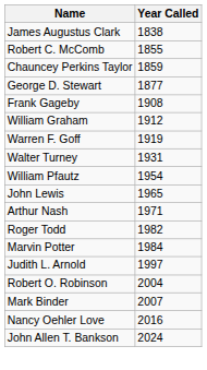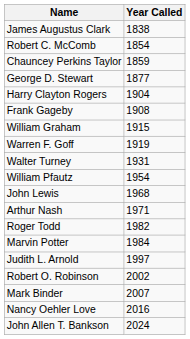 <table class="wikitable">
 <tr>
 <th>Name</th>
 <th>Year Called</th>
 </tr>
 <tr>
 <td>James Augustus Clark</td>
 <td>1838</td>
 </tr>
 <tr>
 <td>Robert C. McComb</td>
-<td>1855</td>
+<td>1854</td>
 </tr>
 <tr>
 <td>Chauncey Perkins Taylor</td>
 <td>1859</td>
 </tr>
 <tr>
 <td>George D. Stewart</td>
 <td>1877</td>
 </tr>
 <tr>
+<td>Harry Clayton Rogers</td>
+<td>1904</td>
+</tr>
+<tr>
 <td>Frank Gageby</td>
 <td>1908</td>
 </tr>
 <tr>
 <td>William Graham</td>
-<td>1912</td>
+<td>1915</td>
 </tr>
 <tr>
 <td>Warren F. Goff</td>
 <td>1919</td>
 </tr>
 <tr>
 <td>Walter Turney</td>
 <td>1931</td>
 </tr>
 <tr>
 <td>William Pfautz</td>
 <td>1954</td>
 </tr>
 <tr>
 <td>John Lewis</td>
-<td>1965</td>
+<td>1968</td>
 </tr>
 <tr>
 <td>Arthur Nash</td>
 <td>1971</td>
 </tr>
 <tr>
 <td>Roger Todd</td>
 <td>1982</td>
 </tr>
 <tr>
 <td>Marvin Potter</td>
 <td>1984</td>
 </tr>
 <tr>
 <td>Judith L. Arnold</td>
 <td>1997</td>
 </tr>
 <tr>
 <td>Robert O. Robinson</td>
-<td>2004</td>
+<td>2002</td>
 </tr>
 <tr>
 <td>Mark Binder</td>
 <td>2007</td>
 </tr>
 <tr>
 <td>Nancy Oehler Love</td>
 <td>2016</td>
 </tr>
 <tr>
 <td>John Allen T. Bankson</td>
 <td>2024</td>
 </tr>
 </table>
